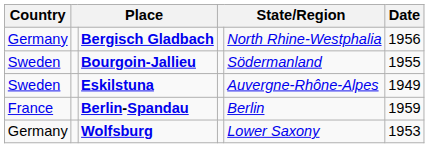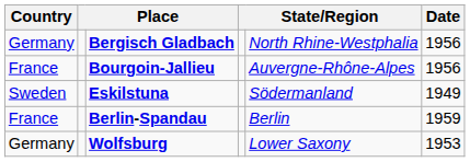 <table class="wikitable">
 <tr>
 <th>Country</th>
 <th colspan=2>Place</th>
 <th colspan=2>State/Region</th>
 <th>Date</th>
 </tr>
 <tr>
 <td><a href='#'>Germany</a></td>
 <td></td>
 <td><strong><a href='#'>Bergisch Gladbach</a></strong></td>
 <td></td>
 <td><em><a href='#'>North Rhine-Westphalia</a></em></td>
 <td>1956</td>
 </tr>
 <tr>
-<td><a href='#'>Sweden</a></td>
+<td><a href='#'>France</a></td>
 <td></td>
 <td><strong><a href='#'>Bourgoin-Jallieu</a></strong></td>
 <td></td>
-<td><em><a href='#'>Södermanland</a></em></td>
-<td>1955</td>
+<td><em><a href='#'>Auvergne-Rhône-Alpes</a></em></td>
+<td>1956</td>
 </tr>
 <tr>
 <td><a href='#'>Sweden</a></td>
 <td></td>
 <td><strong><a href='#'>Eskilstuna</a></strong></td>
 <td></td>
-<td><em><a href='#'>Auvergne-Rhône-Alpes</a></em></td>
+<td><em><a href='#'>Södermanland</a></em></td>
 <td>1949</td>
 </tr>
 <tr>
 <td><a href='#'>France</a></td>
 <td></td>
 <td><strong><a href='#'>Berlin</a>-<a href='#'>Spandau</a></strong></td>
 <td></td>
 <td><em><a href='#'>Berlin</a></em></td>
 <td>1959</td>
 </tr>
 <tr>
 <td>Germany</td>
 <td></td>
 <td><strong><a href='#'>Wolfsburg</a></strong></td>
 <td></td>
 <td><em><a href='#'>Lower Saxony</a></em></td>
 <td>1953</td>
 </tr>
 </table>
